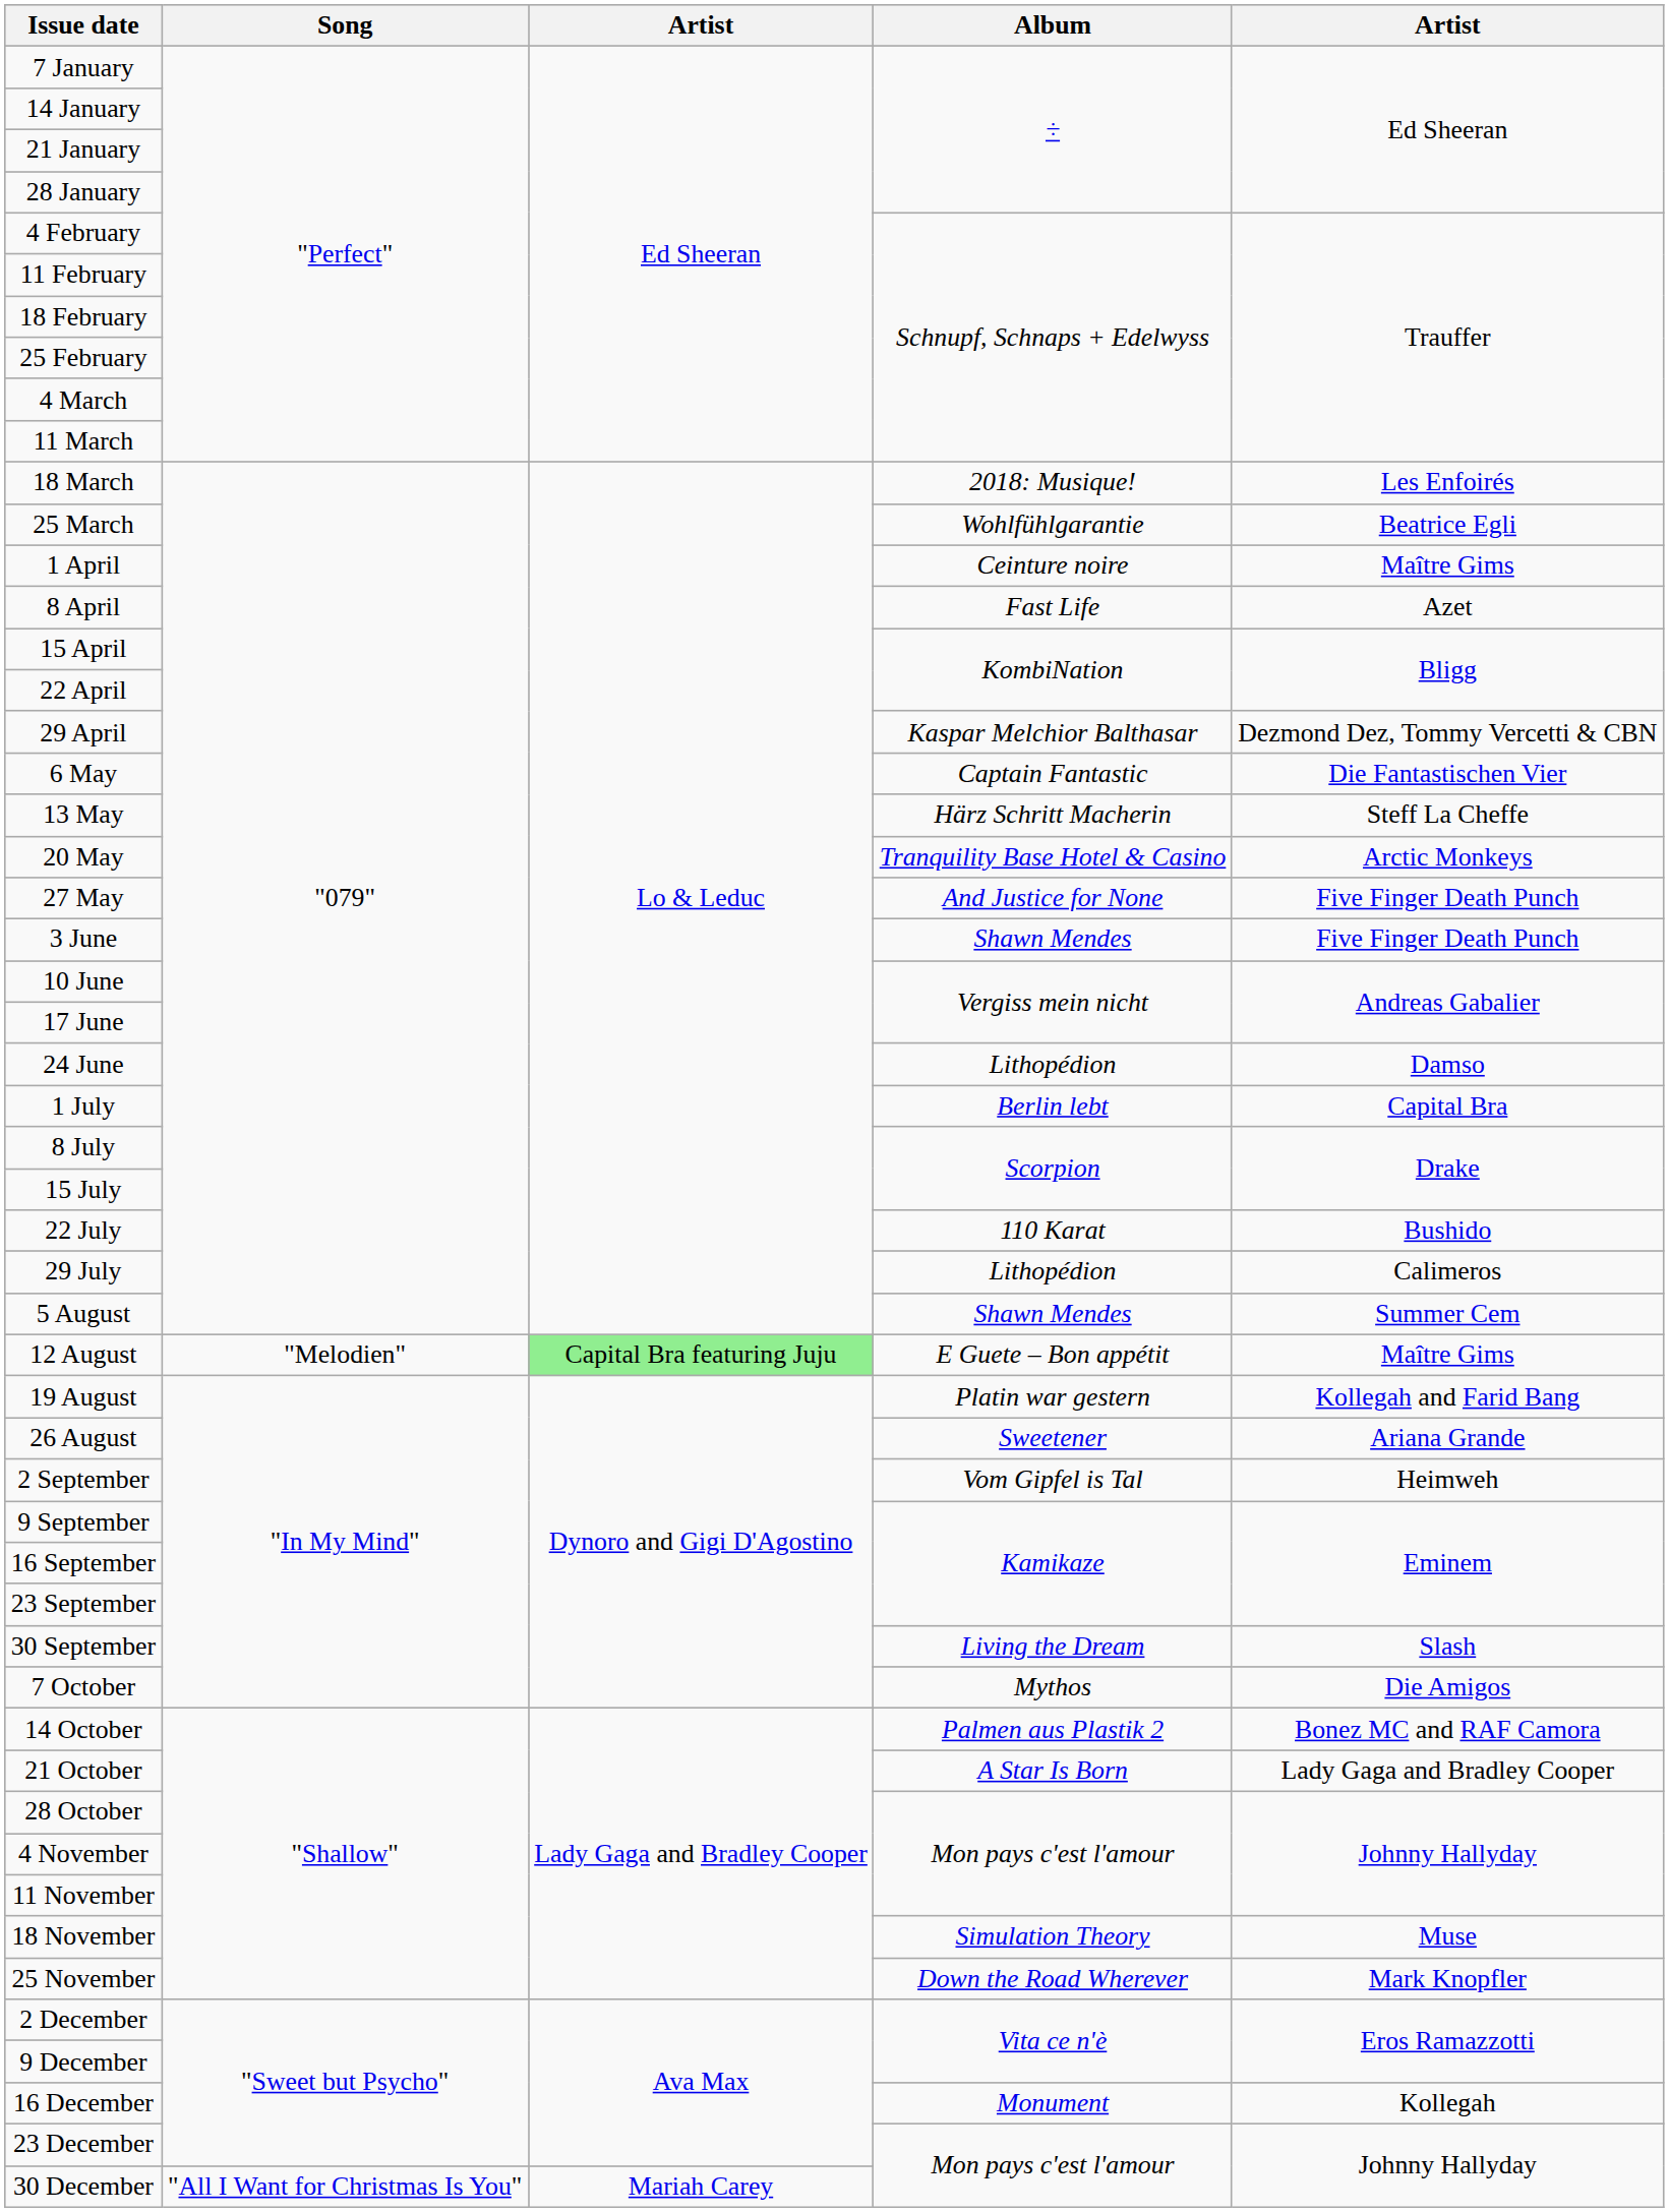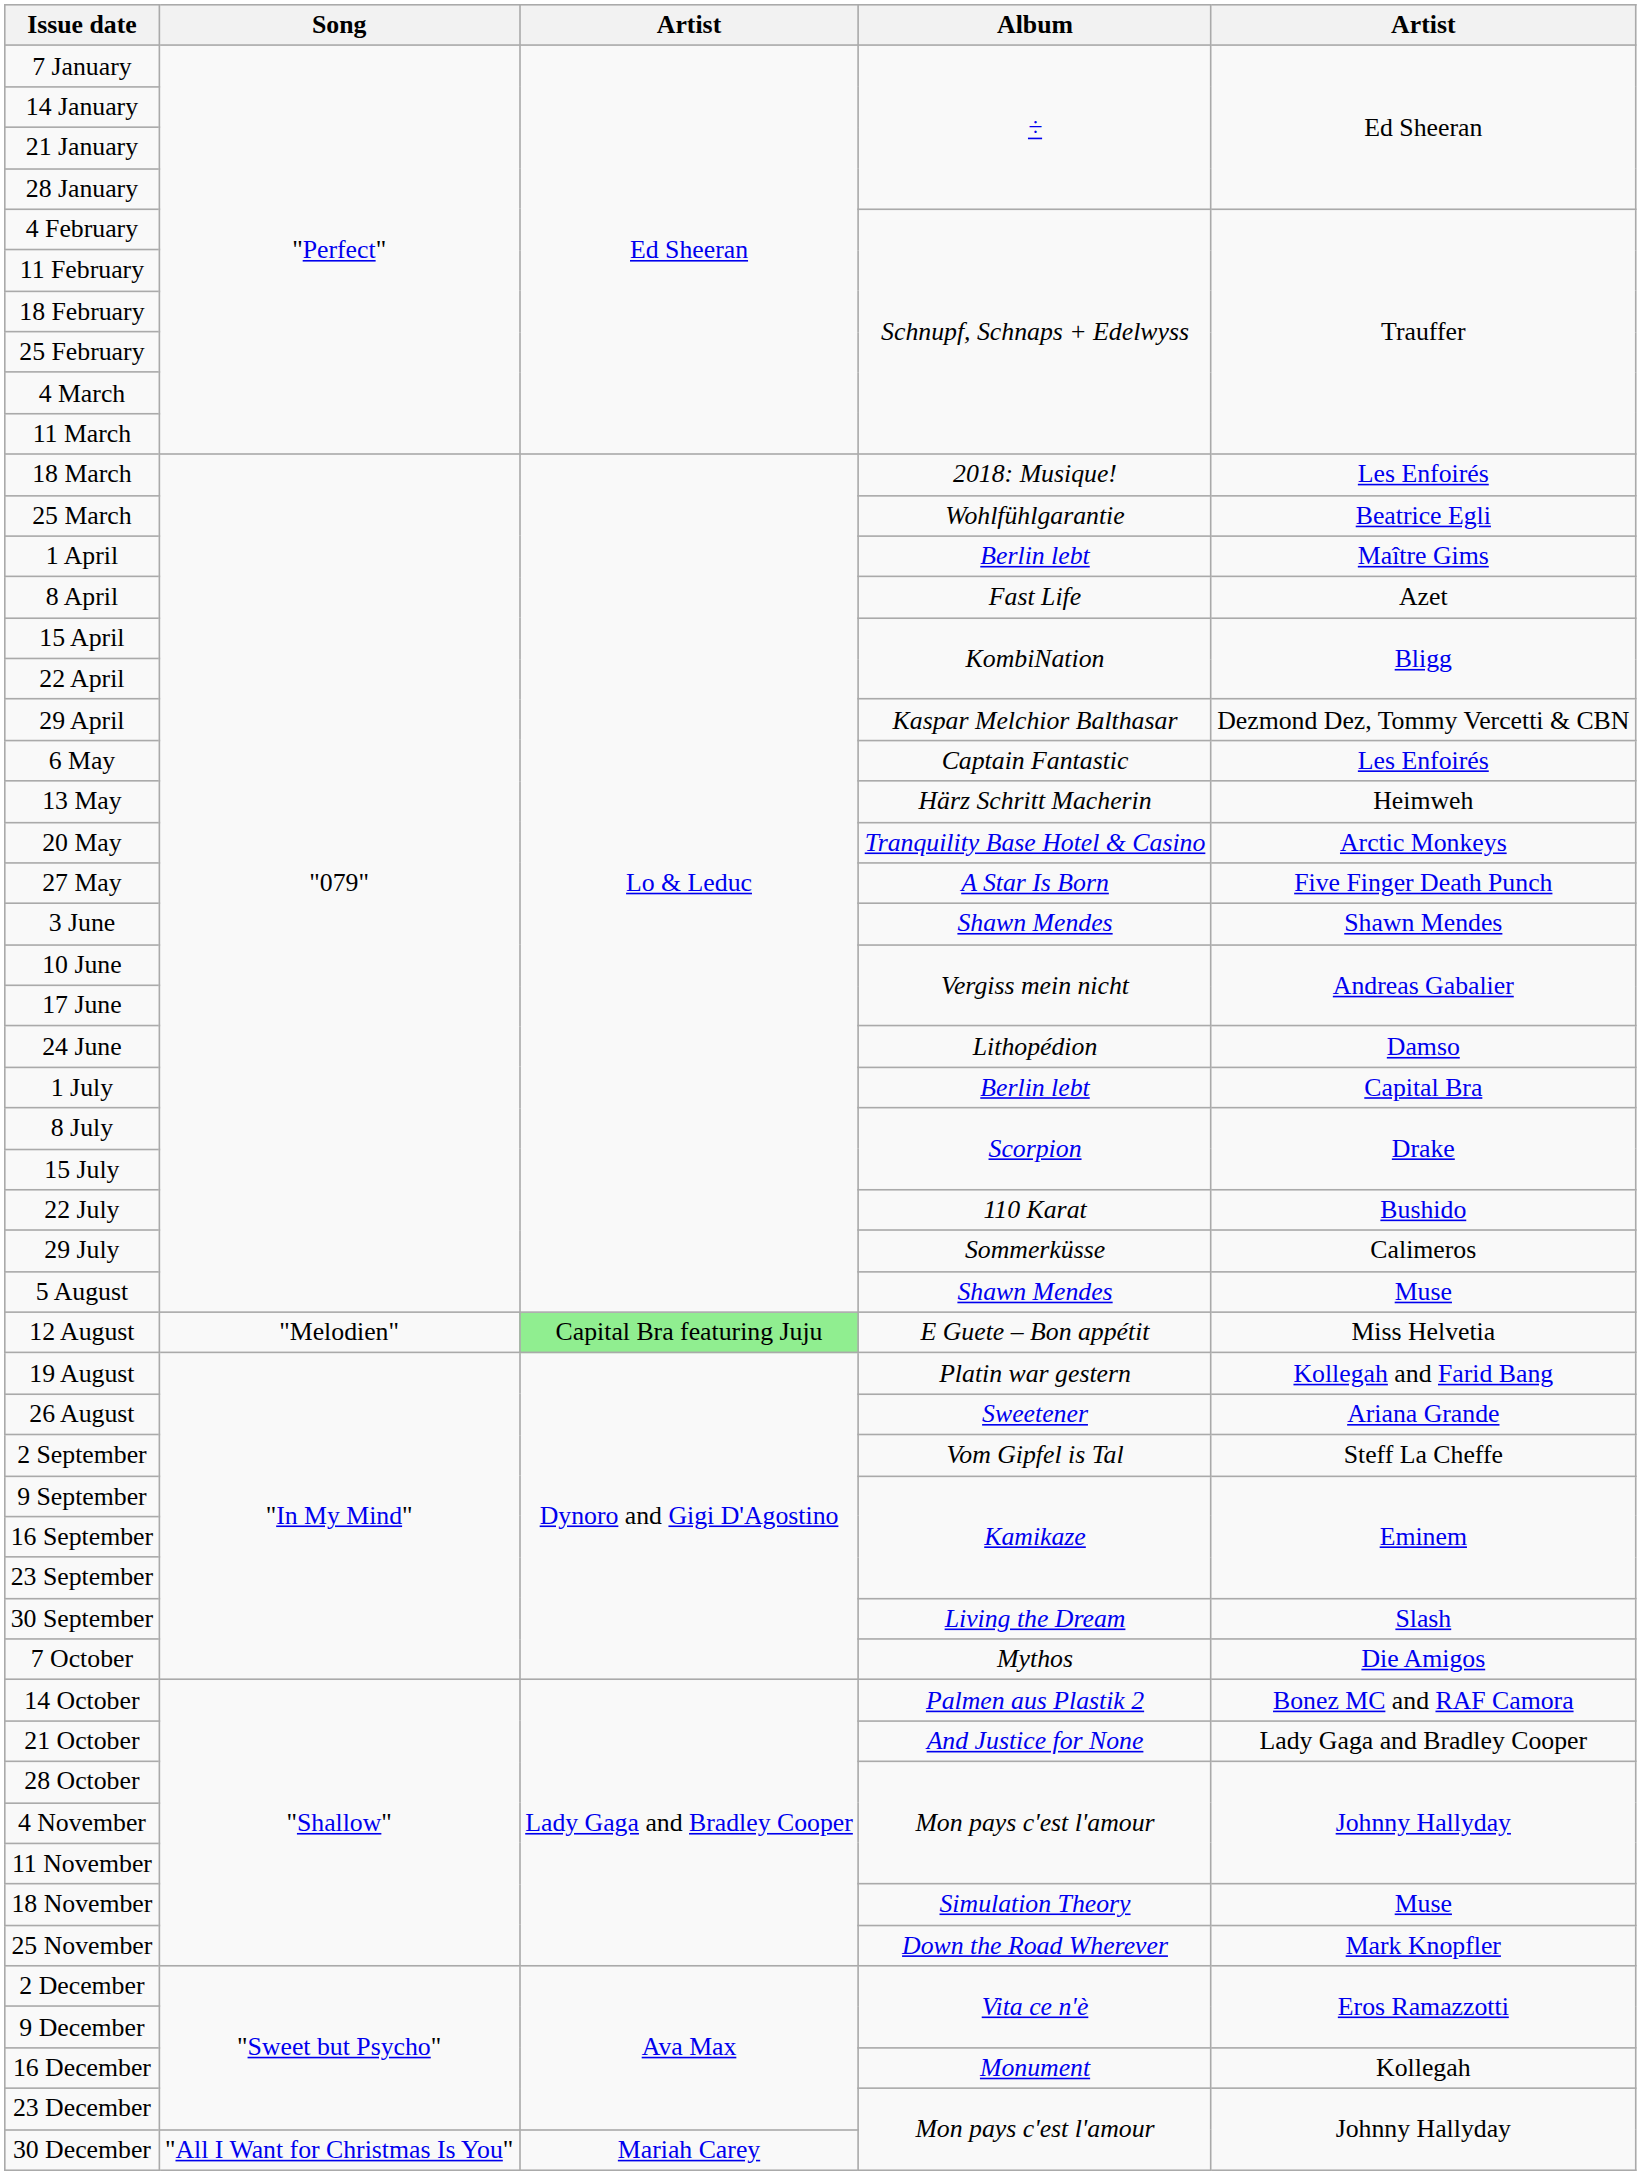 <table class="wikitable plainrowheaders" style="text-align:center">
 <tr>
 <th scope="col">Issue date</th>
 <th scope="col">Song</th>
 <th scope="col">Artist</th>
 <th scope="col">Album</th>
 <th scope="col">Artist</th>
 </tr>
 <tr>
 <td scope="row">7 January</td>
 <td rowspan="10">"<a href='#'>Perfect</a>"</td>
 <td rowspan="10"><a href='#'>Ed Sheeran</a></td>
 <td rowspan="4"><em><a href='#'>÷</a></em></td>
 <td rowspan="4">Ed Sheeran</td>
 </tr>
 <tr>
 <td scope="row">14 January</td>
 </tr>
 <tr>
 <td scope="row">21 January</td>
 </tr>
 <tr>
 <td scope="row">28 January</td>
 </tr>
 <tr>
 <td scope="row">4 February</td>
 <td rowspan="6"><em>Schnupf, Schnaps + Edelwyss</em></td>
 <td rowspan="6">Trauffer</td>
 </tr>
 <tr>
 <td scope="row">11 February</td>
 </tr>
 <tr>
 <td scope="row">18 February</td>
 </tr>
 <tr>
 <td scope="row">25 February</td>
 </tr>
 <tr>
 <td scope="row">4 March</td>
 </tr>
 <tr>
 <td scope="row">11 March</td>
 </tr>
 <tr>
 <td scope="row">18 March</td>
 <td rowspan="21">"079"</td>
 <td rowspan="21"><a href='#'>Lo & Leduc</a></td>
 <td><em>2018: Musique!</em></td>
 <td><a href='#'>Les Enfoirés</a></td>
 </tr>
 <tr>
 <td scope="row">25 March</td>
 <td><em>Wohlfühlgarantie</em></td>
 <td><a href='#'>Beatrice Egli</a></td>
 </tr>
 <tr>
 <td scope="row">1 April</td>
-<td><em>Ceinture noire</em></td>
+<td><em><a href='#'>Berlin lebt</a></em></td>
 <td><a href='#'>Maître Gims</a></td>
 </tr>
 <tr>
 <td scope="row">8 April</td>
 <td><em>Fast Life</em></td>
 <td>Azet</td>
 </tr>
 <tr>
 <td scope="row">15 April</td>
 <td rowspan="2"><em>KombiNation</em></td>
 <td rowspan="2"><a href='#'>Bligg</a></td>
 </tr>
 <tr>
 <td scope="row">22 April</td>
 </tr>
 <tr>
 <td scope="row">29 April</td>
 <td><em>Kaspar Melchior Balthasar</em></td>
 <td>Dezmond Dez, Tommy Vercetti & CBN</td>
 </tr>
 <tr>
 <td scope="row">6 May</td>
 <td><em>Captain Fantastic</em></td>
-<td><a href='#'>Die Fantastischen Vier</a></td>
+<td><a href='#'>Les Enfoirés</a></td>
 </tr>
 <tr>
 <td scope="row">13 May</td>
 <td><em>Härz Schritt Macherin</em></td>
-<td>Steff La Cheffe</td>
+<td>Heimweh</td>
 </tr>
 <tr>
 <td scope="row">20 May</td>
 <td><em><a href='#'>Tranquility Base Hotel & Casino</a></em></td>
 <td><a href='#'>Arctic Monkeys</a></td>
 </tr>
 <tr>
 <td scope="row">27 May</td>
-<td><em><a href='#'>And Justice for None</a></em></td>
+<td><em><a href='#'>A Star Is Born</a></em></td>
 <td><a href='#'>Five Finger Death Punch</a></td>
 </tr>
 <tr>
 <td scope="row">3 June</td>
 <td><em><a href='#'>Shawn Mendes</a></em></td>
-<td><a href='#'>Five Finger Death Punch</a></td>
+<td><a href='#'>Shawn Mendes</a></td>
 </tr>
 <tr>
 <td scope="row">10 June</td>
 <td rowspan="2"><em>Vergiss mein nicht</em></td>
 <td rowspan="2"><a href='#'>Andreas Gabalier</a></td>
 </tr>
 <tr>
 <td scope="row">17 June</td>
 </tr>
 <tr>
 <td scope="row">24 June</td>
 <td><em>Lithopédion</em></td>
 <td><a href='#'>Damso</a></td>
 </tr>
 <tr>
 <td scope="row">1 July</td>
 <td><em><a href='#'>Berlin lebt</a></em></td>
 <td><a href='#'>Capital Bra</a></td>
 </tr>
 <tr>
 <td scope="row">8 July</td>
 <td rowspan="2"><em><a href='#'>Scorpion</a></em></td>
 <td rowspan="2"><a href='#'>Drake</a></td>
 </tr>
 <tr>
 <td scope="row">15 July</td>
 </tr>
 <tr>
 <td scope="row">22 July</td>
 <td><em>110 Karat</em></td>
 <td><a href='#'>Bushido</a></td>
 </tr>
 <tr>
 <td scope="row">29 July</td>
-<td><em>Lithopédion</em></td>
+<td><em>Sommerküsse</em></td>
 <td>Calimeros</td>
 </tr>
 <tr>
 <td scope="row">5 August</td>
 <td><em><a href='#'>Shawn Mendes</a></em></td>
-<td><a href='#'>Summer Cem</a></td>
+<td><a href='#'>Muse</a></td>
 </tr>
 <tr>
 <td scope="row">12 August</td>
 <td>"Melodien"</td>
 <td style="background: lightgreen;">Capital Bra featuring Juju</td>
 <td><em>E Guete – Bon appétit</em></td>
-<td><a href='#'>Maître Gims</a></td>
+<td>Miss Helvetia</td>
 </tr>
 <tr>
 <td scope="row">19 August</td>
 <td rowspan="8">"<a href='#'>In My Mind</a>"</td>
 <td rowspan="8"><a href='#'>Dynoro</a> and <a href='#'>Gigi D'Agostino</a></td>
 <td><em>Platin war gestern</em></td>
 <td><a href='#'>Kollegah</a> and <a href='#'>Farid Bang</a></td>
 </tr>
 <tr>
 <td scope="row">26 August</td>
 <td><em><a href='#'>Sweetener</a></em></td>
 <td><a href='#'>Ariana Grande</a></td>
 </tr>
 <tr>
 <td scope="row">2 September</td>
 <td><em>Vom Gipfel is Tal</em></td>
-<td>Heimweh</td>
+<td>Steff La Cheffe</td>
 </tr>
 <tr>
 <td scope="row">9 September</td>
 <td rowspan="3"><em><a href='#'>Kamikaze</a></em></td>
 <td rowspan="3"><a href='#'>Eminem</a></td>
 </tr>
 <tr>
 <td scope="row">16 September</td>
 </tr>
 <tr>
 <td scope="row">23 September</td>
 </tr>
 <tr>
 <td scope="row">30 September</td>
 <td><em><a href='#'>Living the Dream</a></em></td>
 <td><a href='#'>Slash</a></td>
 </tr>
 <tr>
 <td scope="row">7 October</td>
 <td><em>Mythos</em></td>
 <td><a href='#'>Die Amigos</a></td>
 </tr>
 <tr>
 <td scope="row">14 October</td>
 <td rowspan="7">"<a href='#'>Shallow</a>"</td>
 <td rowspan="7"><a href='#'>Lady Gaga</a> and <a href='#'>Bradley Cooper</a></td>
 <td><em><a href='#'>Palmen aus Plastik 2</a></em></td>
 <td><a href='#'>Bonez MC</a> and <a href='#'>RAF Camora</a></td>
 </tr>
 <tr>
 <td scope="row">21 October</td>
-<td><em><a href='#'>A Star Is Born</a></em></td>
+<td><em><a href='#'>And Justice for None</a></em></td>
 <td>Lady Gaga and Bradley Cooper</td>
 </tr>
 <tr>
 <td scope="row">28 October</td>
 <td rowspan="3"><em>Mon pays c'est l'amour</em></td>
 <td rowspan="3"><a href='#'>Johnny Hallyday</a></td>
 </tr>
 <tr>
 <td scope="row">4 November</td>
 </tr>
 <tr>
 <td scope="row">11 November</td>
 </tr>
 <tr>
 <td scope="row">18 November</td>
 <td><em><a href='#'>Simulation Theory</a></em></td>
 <td><a href='#'>Muse</a></td>
 </tr>
 <tr>
 <td scope="row">25 November</td>
 <td><em><a href='#'>Down the Road Wherever</a></em></td>
 <td><a href='#'>Mark Knopfler</a></td>
 </tr>
 <tr>
 <td scope="row">2 December</td>
 <td rowspan="4">"<a href='#'>Sweet but Psycho</a>"</td>
 <td rowspan="4"><a href='#'>Ava Max</a></td>
 <td rowspan="2"><em><a href='#'>Vita ce n'è</a></em></td>
 <td rowspan="2"><a href='#'>Eros Ramazzotti</a></td>
 </tr>
 <tr>
 <td scope="row">9 December</td>
 </tr>
 <tr>
 <td scope="row">16 December</td>
 <td><em><a href='#'>Monument</a></em></td>
 <td>Kollegah</td>
 </tr>
 <tr>
 <td scope="row">23 December</td>
 <td rowspan="2"><em>Mon pays c'est l'amour</em></td>
 <td rowspan="2">Johnny Hallyday</td>
 </tr>
 <tr>
 <td scope="row">30 December</td>
 <td>"<a href='#'>All I Want for Christmas Is You</a>"</td>
 <td><a href='#'>Mariah Carey</a></td>
 </tr>
 </table>
